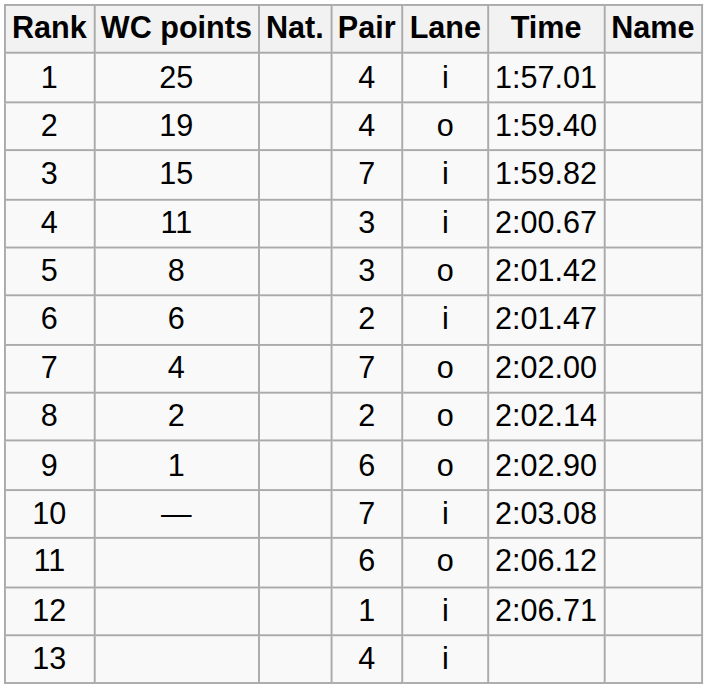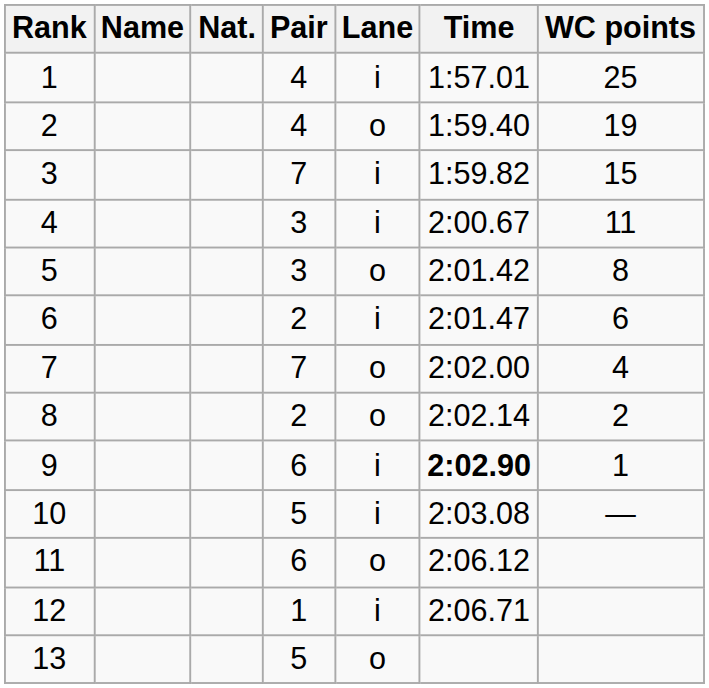 <table class="wikitable sortable" style="text-align:center">
 <tr>
 <th>Rank</th>
-<th>WC points</th>
+<th>Name</th>
 <th>Nat.</th>
 <th>Pair</th>
 <th>Lane</th>
 <th>Time</th>
-<th>Name</th>
+<th>WC points</th>
 </tr>
 <tr>
 <td>1</td>
-<td>25</td>
+<td align=left></td>
 <td></td>
 <td>4</td>
 <td>i</td>
 <td>1:57.01</td>
-<td align=left></td>
+<td>25</td>
 </tr>
 <tr>
 <td>2</td>
-<td>19</td>
+<td align=left></td>
 <td></td>
 <td>4</td>
 <td>o</td>
 <td>1:59.40</td>
-<td align=left></td>
+<td>19</td>
 </tr>
 <tr>
 <td>3</td>
-<td>15</td>
+<td align=left></td>
 <td></td>
 <td>7</td>
 <td>i</td>
 <td>1:59.82</td>
-<td align=left></td>
+<td>15</td>
 </tr>
 <tr>
 <td>4</td>
-<td>11</td>
+<td align=left></td>
 <td></td>
 <td>3</td>
 <td>i</td>
 <td>2:00.67</td>
-<td align=left></td>
+<td>11</td>
 </tr>
 <tr>
 <td>5</td>
-<td>8</td>
+<td align=left></td>
 <td></td>
 <td>3</td>
 <td>o</td>
 <td>2:01.42</td>
-<td align=left></td>
+<td>8</td>
 </tr>
 <tr>
 <td>6</td>
-<td>6</td>
+<td align=left></td>
 <td></td>
 <td>2</td>
 <td>i</td>
 <td>2:01.47</td>
-<td align=left></td>
+<td>6</td>
 </tr>
 <tr>
 <td>7</td>
-<td>4</td>
+<td align=left></td>
 <td></td>
 <td>7</td>
 <td>o</td>
 <td>2:02.00</td>
-<td align=left></td>
+<td>4</td>
 </tr>
 <tr>
 <td>8</td>
-<td>2</td>
+<td align=left></td>
 <td></td>
 <td>2</td>
 <td>o</td>
 <td>2:02.14</td>
-<td align=left></td>
+<td>2</td>
 </tr>
 <tr>
 <td>9</td>
-<td>1</td>
+<td align=left></td>
 <td></td>
 <td>6</td>
-<td>o</td>
-<td>2:02.90</td>
-<td align=left></td>
+<td>i</td>
+<td><strong>2:02.90</strong></td>
+<td>1</td>
 </tr>
 <tr>
 <td>10</td>
-<td>—</td>
+<td align=left></td>
 <td></td>
-<td>7</td>
+<td>5</td>
 <td>i</td>
 <td>2:03.08</td>
-<td align=left></td>
+<td>—</td>
 </tr>
 <tr>
 <td>11</td>
-<td></td>
+<td align=left></td>
 <td></td>
 <td>6</td>
 <td>o</td>
 <td>2:06.12</td>
-<td align=left></td>
+<td></td>
 </tr>
 <tr>
 <td>12</td>
-<td></td>
+<td align=left></td>
 <td></td>
 <td>1</td>
 <td>i</td>
 <td>2:06.71</td>
-<td align=left></td>
+<td></td>
 </tr>
 <tr>
 <td>13</td>
+<td align=left></td>
+<td></td>
+<td>5</td>
+<td>o</td>
 <td></td>
 <td></td>
-<td>4</td>
-<td>i</td>
-<td></td>
-<td align=left></td>
 </tr>
 </table>
